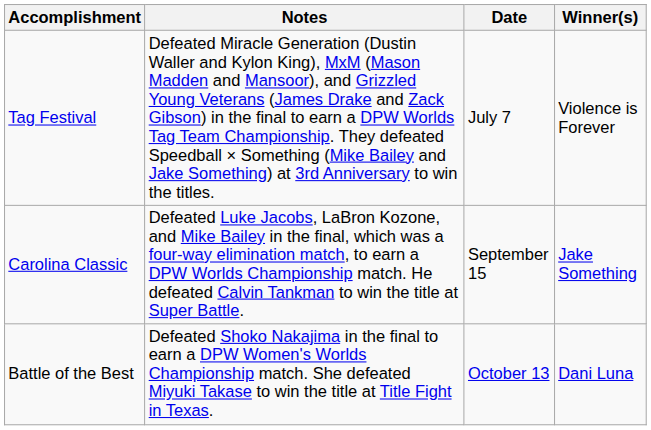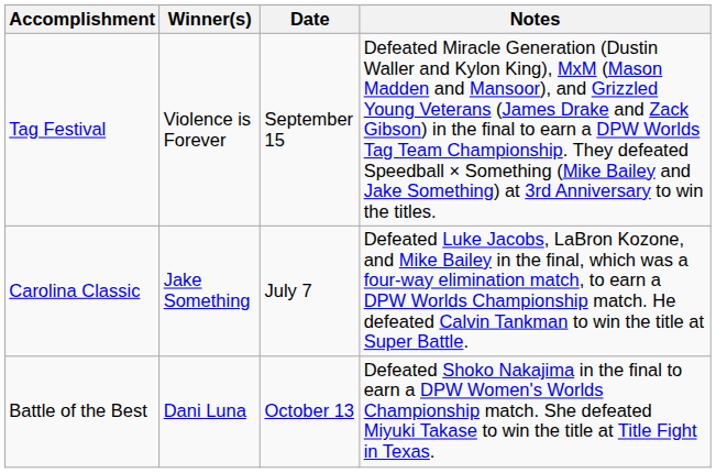 <table class="wikitable" style="width:100%;">
 <tr>
 <th>Accomplishment</th>
+<th>Winner(s)</th>
+<th>Date</th>
 <th>Notes</th>
-<th>Date</th>
-<th>Winner(s)</th>
 </tr>
 <tr>
 <td><a href='#'>Tag Festival</a></td>
+<td>Violence is Forever<br></td>
+<td>September 15<br></td>
 <td>Defeated Miracle Generation (Dustin Waller and Kylon King), <a href='#'>MxM</a> (<a href='#'>Mason Madden</a> and <a href='#'>Mansoor</a>), and <a href='#'>Grizzled Young Veterans</a> (<a href='#'>James Drake</a> and <a href='#'>Zack Gibson</a>) in the final to earn a <a href='#'>DPW Worlds Tag Team Championship</a>. They defeated Speedball × Something (<a href='#'>Mike Bailey</a> and <a href='#'>Jake Something</a>) at <a href='#'>3rd Anniversary</a> to win the titles.</td>
-<td>July 7<br></td>
-<td>Violence is Forever<br></td>
 </tr>
 <tr>
 <td><a href='#'>Carolina Classic</a></td>
+<td><a href='#'>Jake Something</a></td>
+<td>July 7<br></td>
 <td>Defeated <a href='#'>Luke Jacobs</a>, LaBron Kozone, and <a href='#'>Mike Bailey</a> in the final, which was a <a href='#'>four-way elimination match</a>, to earn a <a href='#'>DPW Worlds Championship</a> match. He defeated <a href='#'>Calvin Tankman</a> to win the title at <a href='#'>Super Battle</a>.</td>
-<td>September 15<br></td>
-<td><a href='#'>Jake Something</a></td>
 </tr>
 <tr>
 <td>Battle of the Best</td>
+<td><a href='#'>Dani Luna</a></td>
+<td><a href='#'>October 13</a><br></td>
 <td>Defeated <a href='#'>Shoko Nakajima</a> in the final to earn a <a href='#'>DPW Women's Worlds Championship</a> match. She defeated <a href='#'>Miyuki Takase</a> to win the title at <a href='#'>Title Fight in Texas</a>.</td>
-<td><a href='#'>October 13</a><br></td>
-<td><a href='#'>Dani Luna</a></td>
 </tr>
 </table>
